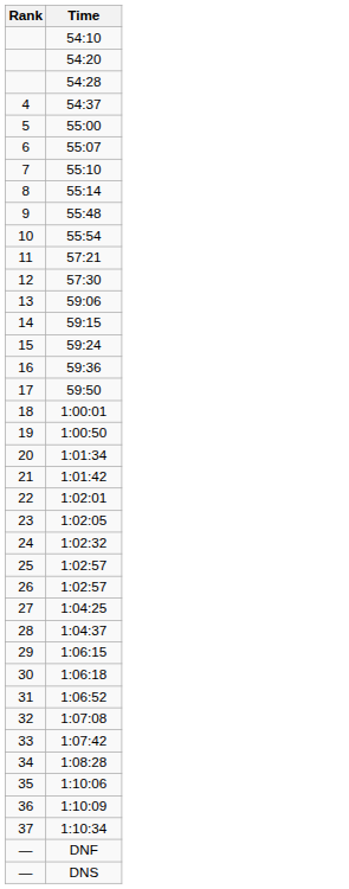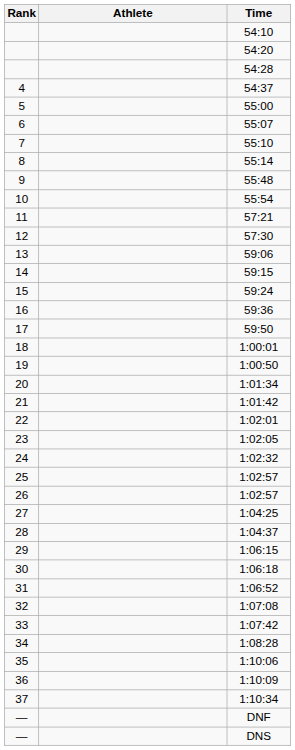 <table class=wikitable style="text-align:center">
 <tr>
 <th width=40>Rank</th>
+<th width=250>Athlete</th>
 <th width=80>Time</th>
 </tr>
 <tr>
 <td></td>
+<td align=left></td>
 <td>54:10</td>
 </tr>
 <tr>
 <td></td>
+<td align=left></td>
 <td>54:20</td>
 </tr>
 <tr>
 <td></td>
+<td align=left></td>
 <td>54:28</td>
 </tr>
 <tr>
 <td>4</td>
+<td align=left></td>
 <td>54:37</td>
 </tr>
 <tr>
 <td>5</td>
+<td align=left></td>
 <td>55:00</td>
 </tr>
 <tr>
 <td>6</td>
+<td align=left></td>
 <td>55:07</td>
 </tr>
 <tr>
 <td>7</td>
+<td align=left></td>
 <td>55:10</td>
 </tr>
 <tr>
 <td>8</td>
+<td align=left></td>
 <td>55:14</td>
 </tr>
 <tr>
 <td>9</td>
+<td align=left></td>
 <td>55:48</td>
 </tr>
 <tr>
 <td>10</td>
+<td align=left></td>
 <td>55:54</td>
 </tr>
 <tr>
 <td>11</td>
+<td align=left></td>
 <td>57:21</td>
 </tr>
 <tr>
 <td>12</td>
+<td align=left></td>
 <td>57:30</td>
 </tr>
 <tr>
 <td>13</td>
+<td align=left></td>
 <td>59:06</td>
 </tr>
 <tr>
 <td>14</td>
+<td align=left></td>
 <td>59:15</td>
 </tr>
 <tr>
 <td>15</td>
+<td align=left></td>
 <td>59:24</td>
 </tr>
 <tr>
 <td>16</td>
+<td align=left></td>
 <td>59:36</td>
 </tr>
 <tr>
 <td>17</td>
+<td align=left></td>
 <td>59:50</td>
 </tr>
 <tr>
 <td>18</td>
+<td align=left></td>
 <td>1:00:01</td>
 </tr>
 <tr>
 <td>19</td>
+<td align=left></td>
 <td>1:00:50</td>
 </tr>
 <tr>
 <td>20</td>
+<td align=left></td>
 <td>1:01:34</td>
 </tr>
 <tr>
 <td>21</td>
+<td align=left></td>
 <td>1:01:42</td>
 </tr>
 <tr>
 <td>22</td>
+<td align=left></td>
 <td>1:02:01</td>
 </tr>
 <tr>
 <td>23</td>
+<td align=left></td>
 <td>1:02:05</td>
 </tr>
 <tr>
 <td>24</td>
+<td align=left></td>
 <td>1:02:32</td>
 </tr>
 <tr>
 <td>25</td>
+<td align=left></td>
 <td>1:02:57</td>
 </tr>
 <tr>
 <td>26</td>
+<td align=left></td>
 <td>1:02:57</td>
 </tr>
 <tr>
 <td>27</td>
+<td align=left></td>
 <td>1:04:25</td>
 </tr>
 <tr>
 <td>28</td>
+<td align=left></td>
 <td>1:04:37</td>
 </tr>
 <tr>
 <td>29</td>
+<td align=left></td>
 <td>1:06:15</td>
 </tr>
 <tr>
 <td>30</td>
+<td align=left></td>
 <td>1:06:18</td>
 </tr>
 <tr>
 <td>31</td>
+<td align=left></td>
 <td>1:06:52</td>
 </tr>
 <tr>
 <td>32</td>
+<td align=left></td>
 <td>1:07:08</td>
 </tr>
 <tr>
 <td>33</td>
+<td align=left></td>
 <td>1:07:42</td>
 </tr>
 <tr>
 <td>34</td>
+<td align=left></td>
 <td>1:08:28</td>
 </tr>
 <tr>
 <td>35</td>
+<td align=left></td>
 <td>1:10:06</td>
 </tr>
 <tr>
 <td>36</td>
+<td align=left></td>
 <td>1:10:09</td>
 </tr>
 <tr>
 <td>37</td>
+<td align=left></td>
 <td>1:10:34</td>
 </tr>
 <tr>
 <td>—</td>
+<td align=left></td>
 <td>DNF</td>
 </tr>
 <tr>
 <td>—</td>
+<td align=left></td>
 <td>DNS</td>
 </tr>
 </table>
